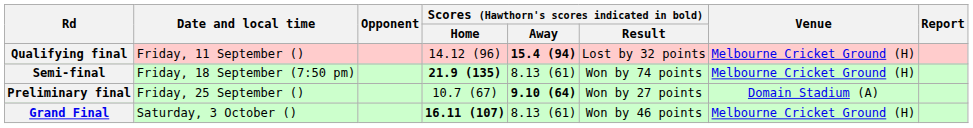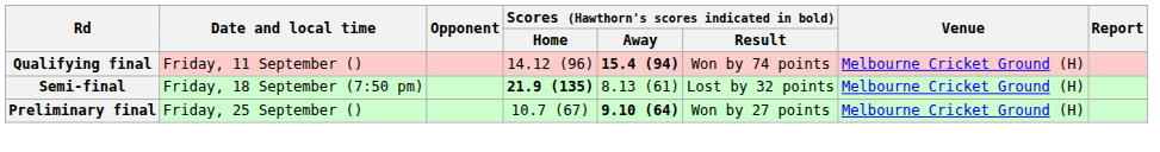 <table class="wikitable" style="text-align:center">
 <tr style="text-align:center">
 <th rowspan="2">Rd</th>
 <th rowspan="2">Date and local time</th>
 <th rowspan="2">Opponent</th>
 <th colspan="3">Scores <small>(Hawthorn's scores indicated in bold)</small></th>
 <th rowspan="2">Venue</th>
 <th rowspan="2">Report</th>
 </tr>
 <tr>
 <th>Home</th>
 <th>Away</th>
 <th>Result</th>
 </tr>
 <tr style="background:#fcc;">
 <th>Qualifying final</th>
 <td align=left>Friday, 11 September ()</td>
 <td align=left></td>
 <td>14.12 (96)</td>
 <td><strong>15.4 (94)</strong></td>
-<td>Lost by 32 points</td>
+<td>Won by 74 points</td>
 <td><a href='#'>Melbourne Cricket Ground</a> (H)</td>
 <td></td>
 </tr>
 <tr style="background:#cfc">
 <th>Semi-final</th>
 <td align=left>Friday, 18 September (7:50 pm)</td>
 <td align=left></td>
 <td><strong>21.9 (135)</strong></td>
 <td>8.13 (61)</td>
-<td>Won by 74 points</td>
+<td>Lost by 32 points</td>
 <td><a href='#'>Melbourne Cricket Ground</a> (H)</td>
 <td></td>
 </tr>
 <tr style="background:#cfc">
 <th>Preliminary final</th>
 <td align=left>Friday, 25 September ()</td>
 <td align=left></td>
 <td>10.7 (67)</td>
 <td><strong>9.10 (64)</strong></td>
 <td>Won by 27 points</td>
-<td><a href='#'>Domain Stadium</a> (A)</td>
-<td></td>
-</tr>
-<tr style="background:#cfc">
-<th><a href='#'>Grand Final</a></th>
-<td align=left>Saturday, 3 October ()</td>
-<td align=left></td>
-<td><strong>16.11 (107)</strong></td>
-<td>8.13 (61)</td>
-<td>Won by 46 points</td>
 <td><a href='#'>Melbourne Cricket Ground</a> (H)</td>
 <td></td>
 </tr>
 </table>
